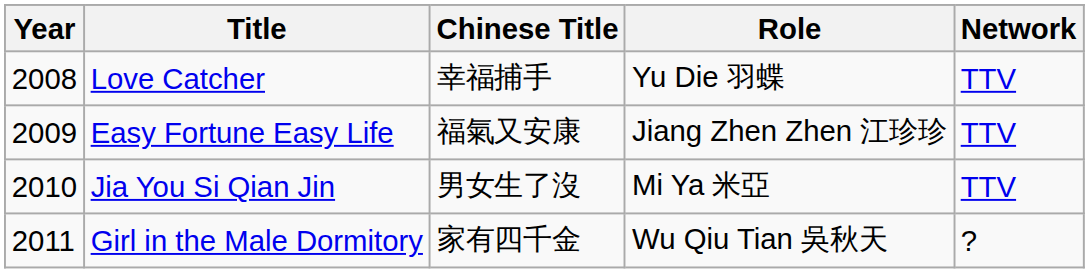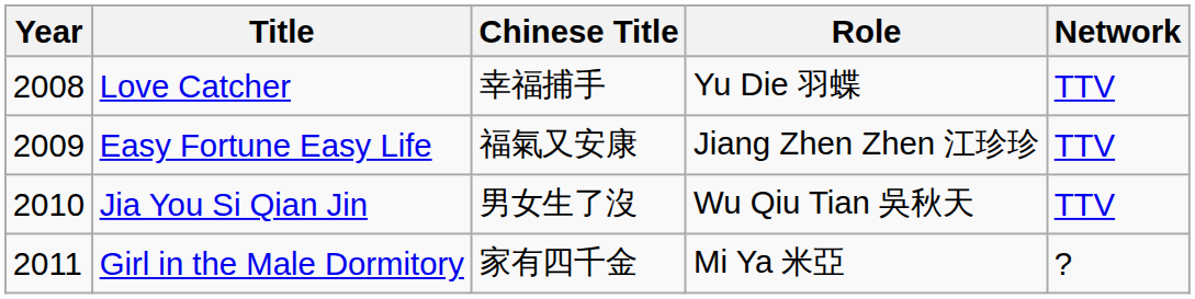 <table class="wikitable" style="font-size: 95%;">
 <tr>
 <th>Year</th>
 <th>Title</th>
 <th>Chinese Title</th>
 <th>Role</th>
 <th>Network</th>
 </tr>
 <tr>
 <td>2008</td>
 <td><a href='#'>Love Catcher</a></td>
 <td>幸福捕手</td>
 <td>Yu Die 羽蝶</td>
 <td><a href='#'>TTV</a></td>
 </tr>
 <tr>
 <td>2009</td>
 <td><a href='#'>Easy Fortune Easy Life</a></td>
 <td>福氣又安康</td>
 <td>Jiang Zhen Zhen 江珍珍</td>
 <td><a href='#'>TTV</a></td>
 </tr>
 <tr>
 <td>2010</td>
 <td><a href='#'>Jia You Si Qian Jin</a></td>
 <td>男女生了沒</td>
-<td>Mi Ya 米亞</td>
+<td>Wu Qiu Tian 吳秋天</td>
 <td><a href='#'>TTV</a></td>
 </tr>
 <tr>
 <td>2011</td>
 <td><a href='#'>Girl in the Male Dormitory</a></td>
 <td>家有四千金</td>
-<td>Wu Qiu Tian 吳秋天</td>
+<td>Mi Ya 米亞</td>
 <td>?</td>
 </tr>
 </table>
